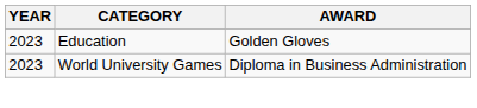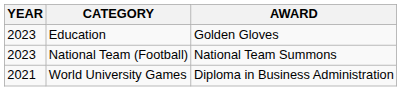 <table class="wikitable">
 <tr>
 <th>YEAR</th>
 <th>CATEGORY</th>
 <th>AWARD</th>
 </tr>
 <tr>
 <td>2023</td>
 <td>Education</td>
 <td>Golden Gloves</td>
 </tr>
 <tr>
 <td>2023</td>
+<td>National Team (Football)</td>
+<td>National Team Summons</td>
+</tr>
+<tr>
+<td>2021</td>
 <td>World University Games</td>
 <td>Diploma in Business Administration</td>
 </tr>
 </table>
